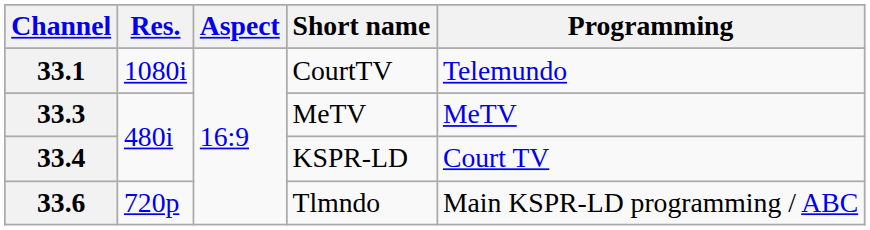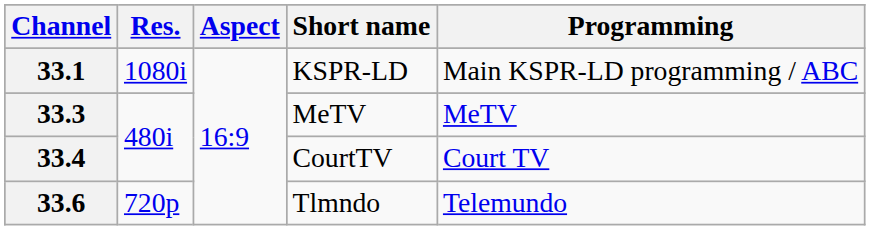 <table class="wikitable">
 <tr>
 <th scope = "col"><a href='#'>Channel</a></th>
 <th scope = "col"><a href='#'>Res.</a></th>
 <th scope = "col"><a href='#'>Aspect</a></th>
 <th scope = "col">Short name</th>
 <th scope = "col">Programming</th>
 </tr>
 <tr>
 <th scope = "row">33.1</th>
 <td><a href='#'>1080i</a></td>
 <td rowspan=4><a href='#'>16:9</a></td>
-<td>CourtTV</td>
-<td><a href='#'>Telemundo</a></td>
+<td>KSPR-LD</td>
+<td>Main KSPR-LD programming / <a href='#'>ABC</a></td>
 </tr>
 <tr>
 <th scope = "row">33.3</th>
 <td rowspan=2><a href='#'>480i</a></td>
 <td>MeTV</td>
 <td><a href='#'>MeTV</a></td>
 </tr>
 <tr>
 <th scope = "row">33.4</th>
-<td>KSPR-LD</td>
+<td>CourtTV</td>
 <td><a href='#'>Court TV</a></td>
 </tr>
 <tr>
 <th scope = "row">33.6</th>
 <td><a href='#'>720p</a></td>
 <td>Tlmndo</td>
-<td>Main KSPR-LD programming / <a href='#'>ABC</a></td>
+<td><a href='#'>Telemundo</a></td>
 </tr>
 </table>
